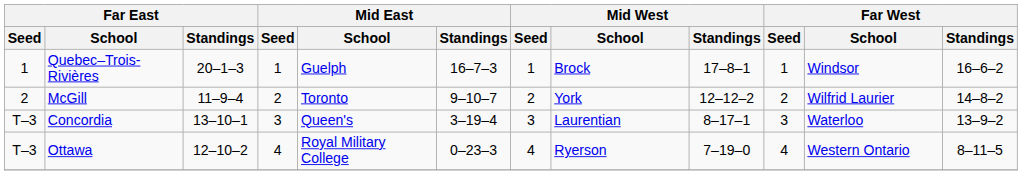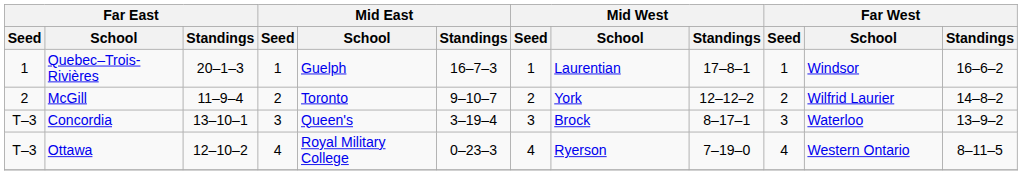 <table class="wikitable">
 <tr>
 <th colspan=3>Far East</th>
 <th colspan=3>Mid East</th>
 <th colspan=3>Mid West</th>
 <th colspan=3>Far West</th>
 </tr>
 <tr>
 <th>Seed</th>
 <th style="width:150px">School</th>
 <th>Standings</th>
 <th>Seed</th>
 <th style="width:150px">School</th>
 <th>Standings</th>
 <th>Seed</th>
 <th style="width:150px">School</th>
 <th>Standings</th>
 <th>Seed</th>
 <th style="width:150px">School</th>
 <th>Standings</th>
 </tr>
 <tr>
 <td align=center>1</td>
 <td><a href='#'>Quebec–Trois-Rivières</a></td>
 <td align=center>20–1–3</td>
 <td align=center>1</td>
 <td><a href='#'>Guelph</a></td>
 <td align=center>16–7–3</td>
 <td align=center>1</td>
-<td><a href='#'>Brock</a></td>
+<td><a href='#'>Laurentian</a></td>
 <td align=center>17–8–1</td>
 <td align=center>1</td>
 <td><a href='#'>Windsor</a></td>
 <td align=center>16–6–2</td>
 </tr>
 <tr>
 <td align=center>2</td>
 <td><a href='#'>McGill</a></td>
 <td align=center>11–9–4</td>
 <td align=center>2</td>
 <td><a href='#'>Toronto</a></td>
 <td align=center>9–10–7</td>
 <td align=center>2</td>
 <td><a href='#'>York</a></td>
 <td align=center>12–12–2</td>
 <td align=center>2</td>
 <td><a href='#'>Wilfrid Laurier</a></td>
 <td align=center>14–8–2</td>
 </tr>
 <tr>
 <td align=center>T–3</td>
 <td><a href='#'>Concordia</a></td>
 <td align=center>13–10–1</td>
 <td align=center>3</td>
 <td><a href='#'>Queen's</a></td>
 <td align=center>3–19–4</td>
 <td align=center>3</td>
-<td><a href='#'>Laurentian</a></td>
+<td><a href='#'>Brock</a></td>
 <td align=center>8–17–1</td>
 <td align=center>3</td>
 <td><a href='#'>Waterloo</a></td>
 <td align=center>13–9–2</td>
 </tr>
 <tr>
 <td align=center>T–3</td>
 <td><a href='#'>Ottawa</a></td>
 <td align=center>12–10–2</td>
 <td align=center>4</td>
 <td><a href='#'>Royal Military College</a></td>
 <td align=center>0–23–3</td>
 <td align=center>4</td>
 <td><a href='#'>Ryerson</a></td>
 <td align=center>7–19–0</td>
 <td align=center>4</td>
 <td><a href='#'>Western Ontario</a></td>
 <td align=center>8–11–5</td>
 </tr>
 <tr>
 </tr>
 </table>
